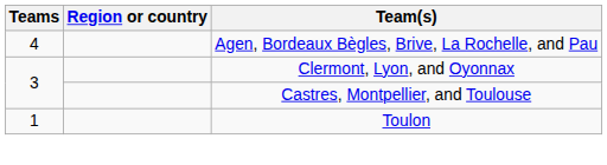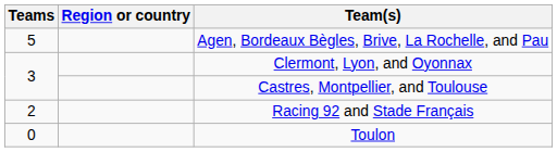 <table class="wikitable" style="text-align:center">
 <tr>
 <th>Teams</th>
 <th><a href='#'>Region</a> or country</th>
 <th>Team(s)</th>
 </tr>
 <tr>
-<td>4</td>
+<td>5</td>
 <td align="left"></td>
 <td><a href='#'>Agen</a>, <a href='#'>Bordeaux Bègles</a>, <a href='#'>Brive</a>, <a href='#'>La Rochelle</a>, and <a href='#'>Pau</a></td>
 </tr>
 <tr>
 <td rowspan="2">3</td>
 <td align="left"></td>
 <td><a href='#'>Clermont</a>, <a href='#'>Lyon</a>, and <a href='#'>Oyonnax</a></td>
 </tr>
 <tr>
 <td align="left"></td>
 <td><a href='#'>Castres</a>, <a href='#'>Montpellier</a>, and <a href='#'>Toulouse</a></td>
 </tr>
 <tr>
-<td rowspan="1">1</td>
+<td rowspan="1">2</td>
+<td align="left"></td>
+<td><a href='#'>Racing 92</a> and <a href='#'>Stade Français</a></td>
+</tr>
+<tr>
+<td rowspan="1">0</td>
 <td align="left"></td>
 <td><a href='#'>Toulon</a></td>
 </tr>
 </table>
